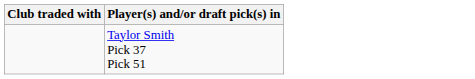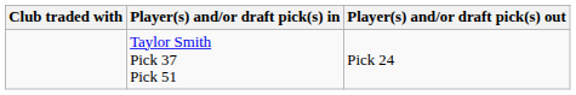 <table class="wikitable plainrowheaders">
 <tr>
 <th scope="col"><strong>Club traded with</strong></th>
 <th scope="col"><strong>Player(s) and/or draft pick(s) in</strong></th>
+<th scope="col"><strong>Player(s) and/or draft pick(s) out</strong></th>
 </tr>
 <tr>
 <td></td>
 <td><a href='#'>Taylor Smith</a><br>Pick 37<br>Pick 51</td>
+<td>Pick 24</td>
 </tr>
 </table>
